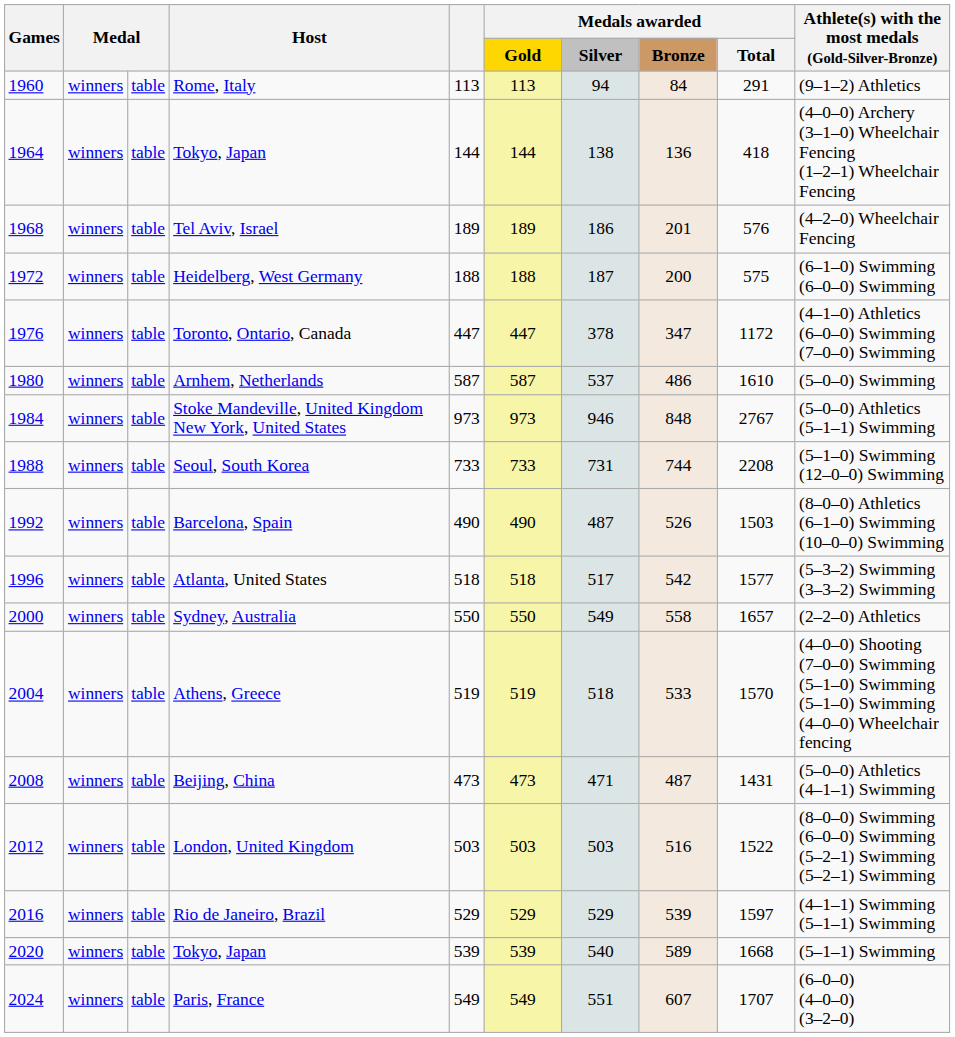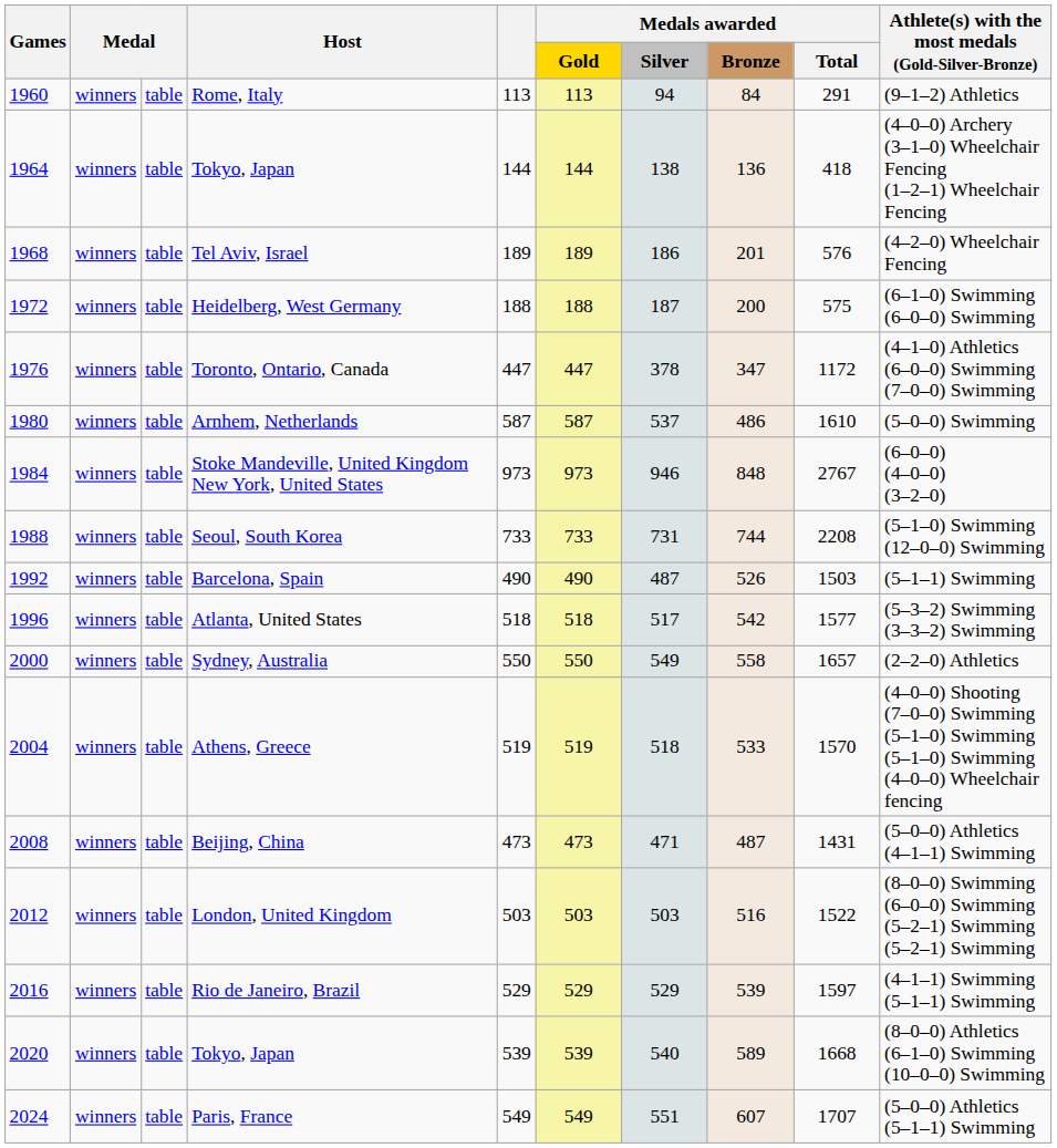 <table class="wikitable">
 <tr>
 <th rowspan=2>Games</th>
 <th rowspan=2 colspan=2>Medal</th>
 <th rowspan=2 width=250px>Host</th>
 <th rowspan=2></th>
 <th colspan=4>Medals awarded</th>
 <th rowspan=2>Athlete(s) with the most medals <br> <small>(Gold-Silver-Bronze)</small></th>
 </tr>
 <tr>
 <th style="background:gold; width:4em;">Gold</th>
 <th style="background:silver; width:4em;">Silver</th>
 <th style="background:#cc9966; width:4em;">Bronze</th>
 <th style="width:4em;">Total</th>
 </tr>
 <tr>
 <td><a href='#'>1960</a></td>
 <td><a href='#'>winners</a></td>
 <td><a href='#'>table</a></td>
 <td> <a href='#'>Rome</a>, <a href='#'>Italy</a></td>
 <td align=center>113</td>
 <td align=center bgcolor="#F7F6A8">113</td>
 <td align=center bgcolor="#DCE5E5">94</td>
 <td align=center bgcolor="#F3E9DF">84</td>
 <td align=center>291</td>
 <td> (9–1–2) Athletics</td>
 </tr>
 <tr>
 <td><a href='#'>1964</a></td>
 <td><a href='#'>winners</a></td>
 <td><a href='#'>table</a></td>
 <td> <a href='#'>Tokyo</a>, <a href='#'>Japan</a></td>
 <td align=center>144</td>
 <td align=center bgcolor="#F7F6A8">144</td>
 <td align=center bgcolor="#DCE5E5">138</td>
 <td align=center bgcolor="#F3E9DF">136</td>
 <td align=center>418</td>
 <td> (4–0–0) Archery<br> (3–1–0) Wheelchair Fencing<br> (1–2–1) Wheelchair Fencing</td>
 </tr>
 <tr>
 <td><a href='#'>1968</a></td>
 <td><a href='#'>winners</a></td>
 <td><a href='#'>table</a></td>
 <td> <a href='#'>Tel Aviv</a>, <a href='#'>Israel</a></td>
 <td align=center>189</td>
 <td align=center bgcolor="#F7F6A8">189</td>
 <td align=center bgcolor="#DCE5E5">186</td>
 <td align=center bgcolor="#F3E9DF">201</td>
 <td align=center>576</td>
 <td> (4–2–0) Wheelchair Fencing</td>
 </tr>
 <tr>
 <td><a href='#'>1972</a></td>
 <td><a href='#'>winners</a></td>
 <td><a href='#'>table</a></td>
 <td> <a href='#'>Heidelberg</a>, <a href='#'>West Germany</a></td>
 <td align=center>188</td>
 <td align=center bgcolor="#F7F6A8">188</td>
 <td align=center bgcolor="#DCE5E5">187</td>
 <td align=center bgcolor="#F3E9DF">200</td>
 <td align=center>575</td>
 <td> (6–1–0) Swimming<br> (6–0–0) Swimming</td>
 </tr>
 <tr>
 <td><a href='#'>1976</a></td>
 <td><a href='#'>winners</a></td>
 <td><a href='#'>table</a></td>
 <td> <a href='#'>Toronto</a>, <a href='#'>Ontario</a>, Canada</td>
 <td align=center>447</td>
 <td align=center bgcolor="#F7F6A8">447</td>
 <td align=center bgcolor="#DCE5E5">378</td>
 <td align=center bgcolor="#F3E9DF">347</td>
 <td align=center>1172</td>
 <td> (4–1–0) Athletics<br> (6–0–0) Swimming<br> (7–0–0) Swimming</td>
 </tr>
 <tr>
 <td><a href='#'>1980</a></td>
 <td><a href='#'>winners</a></td>
 <td><a href='#'>table</a></td>
 <td> <a href='#'>Arnhem</a>, <a href='#'>Netherlands</a></td>
 <td align=center>587</td>
 <td align=center bgcolor="#F7F6A8">587</td>
 <td align=center bgcolor="#DCE5E5">537</td>
 <td align=center bgcolor="#F3E9DF">486</td>
 <td align=center>1610</td>
 <td> (5–0–0) Swimming</td>
 </tr>
 <tr>
 <td><a href='#'>1984</a></td>
 <td><a href='#'>winners</a></td>
 <td><a href='#'>table</a></td>
 <td> <a href='#'>Stoke Mandeville</a>, <a href='#'>United Kingdom</a><br> <a href='#'>New York</a>, <a href='#'>United States</a></td>
 <td align=center>973</td>
 <td align=center bgcolor="#F7F6A8">973</td>
 <td align=center bgcolor="#DCE5E5">946</td>
 <td align=center bgcolor="#F3E9DF">848</td>
 <td align=center>2767</td>
-<td> (5–0–0) Athletics<br> (5–1–1) Swimming</td>
+<td> (6–0–0)<br> (4–0–0)<br> (3–2–0)</td>
 </tr>
 <tr>
 <td><a href='#'>1988</a></td>
 <td><a href='#'>winners</a></td>
 <td><a href='#'>table</a></td>
 <td> <a href='#'>Seoul</a>, <a href='#'>South Korea</a></td>
 <td align=center>733</td>
 <td align=center bgcolor="#F7F6A8">733</td>
 <td align=center bgcolor="#DCE5E5">731</td>
 <td align=center bgcolor="#F3E9DF">744</td>
 <td align=center>2208</td>
 <td> (5–1–0) Swimming<br> (12–0–0) Swimming</td>
 </tr>
 <tr>
 <td><a href='#'>1992</a></td>
 <td><a href='#'>winners</a></td>
 <td><a href='#'>table</a></td>
 <td> <a href='#'>Barcelona</a>, <a href='#'>Spain</a></td>
 <td align=center>490</td>
 <td align=center bgcolor="#F7F6A8">490</td>
 <td align=center bgcolor="#DCE5E5">487</td>
 <td align=center bgcolor="#F3E9DF">526</td>
 <td align=center>1503</td>
-<td> (8–0–0) Athletics<br> (6–1–0) Swimming<br> (10–0–0) Swimming</td>
+<td> (5–1–1) Swimming</td>
 </tr>
 <tr>
 <td><a href='#'>1996</a></td>
 <td><a href='#'>winners</a></td>
 <td><a href='#'>table</a></td>
 <td> <a href='#'>Atlanta</a>, United States</td>
 <td align=center>518</td>
 <td align=center bgcolor="#F7F6A8">518</td>
 <td align=center bgcolor="#DCE5E5">517</td>
 <td align=center bgcolor="#F3E9DF">542</td>
 <td align=center>1577</td>
 <td> (5–3–2) Swimming<br> (3–3–2) Swimming</td>
 </tr>
 <tr>
 <td><a href='#'>2000</a></td>
 <td><a href='#'>winners</a></td>
 <td><a href='#'>table</a></td>
 <td> <a href='#'>Sydney</a>, <a href='#'>Australia</a></td>
 <td align=center>550</td>
 <td align=center bgcolor="#F7F6A8">550</td>
 <td align=center bgcolor="#DCE5E5">549</td>
 <td align=center bgcolor="#F3E9DF">558</td>
 <td align=center>1657</td>
 <td> (2–2–0) Athletics</td>
 </tr>
 <tr>
 <td><a href='#'>2004</a></td>
 <td><a href='#'>winners</a></td>
 <td><a href='#'>table</a></td>
 <td> <a href='#'>Athens</a>, <a href='#'>Greece</a></td>
 <td align=center>519</td>
 <td align=center bgcolor="#F7F6A8">519</td>
 <td align=center bgcolor="#DCE5E5">518</td>
 <td align=center bgcolor="#F3E9DF">533</td>
 <td align=center>1570</td>
 <td> (4–0–0) Shooting<br> (7–0–0) Swimming<br> (5–1–0) Swimming<br> (5–1–0) Swimming<br> (4–0–0) Wheelchair fencing</td>
 </tr>
 <tr>
 <td><a href='#'>2008</a></td>
 <td><a href='#'>winners</a></td>
 <td><a href='#'>table</a></td>
 <td> <a href='#'>Beijing</a>, <a href='#'>China</a></td>
 <td align=center>473</td>
 <td align=center bgcolor="#F7F6A8">473</td>
 <td align=center bgcolor="#DCE5E5">471</td>
 <td align=center bgcolor="#F3E9DF">487</td>
 <td align=center>1431</td>
 <td> (5–0–0) Athletics<br> (4–1–1) Swimming</td>
 </tr>
 <tr>
 <td><a href='#'>2012</a></td>
 <td><a href='#'>winners</a></td>
 <td><a href='#'>table</a></td>
 <td> <a href='#'>London</a>, <a href='#'>United Kingdom</a></td>
 <td align=center>503</td>
 <td align=center bgcolor="#F7F6A8">503</td>
 <td align=center bgcolor="#DCE5E5">503</td>
 <td align=center bgcolor="#F3E9DF">516</td>
 <td align=center>1522</td>
 <td> (8–0–0) Swimming <br> (6–0–0) Swimming<br> (5–2–1) Swimming<br> (5–2–1) Swimming</td>
 </tr>
 <tr>
 <td><a href='#'>2016</a></td>
 <td><a href='#'>winners</a></td>
 <td><a href='#'>table</a></td>
 <td> <a href='#'>Rio de Janeiro</a>, <a href='#'>Brazil</a></td>
 <td align=center>529</td>
 <td align=center bgcolor="#F7F6A8">529</td>
 <td align=center bgcolor="#DCE5E5">529</td>
 <td align=center bgcolor="#F3E9DF">539</td>
 <td align=center>1597</td>
 <td> (4–1–1) Swimming<br> (5–1–1) Swimming</td>
 </tr>
 <tr>
 <td><a href='#'>2020</a></td>
 <td><a href='#'>winners</a></td>
 <td><a href='#'>table</a></td>
 <td> <a href='#'>Tokyo</a>, <a href='#'>Japan</a></td>
 <td align=center>539</td>
 <td align=center bgcolor="#F7F6A8">539</td>
 <td align=center bgcolor="#DCE5E5">540</td>
 <td align=center bgcolor="#F3E9DF">589</td>
 <td align=center>1668</td>
-<td> (5–1–1) Swimming</td>
+<td> (8–0–0) Athletics<br> (6–1–0) Swimming<br> (10–0–0) Swimming</td>
 </tr>
 <tr>
 <td><a href='#'>2024</a></td>
 <td><a href='#'>winners</a></td>
 <td><a href='#'>table</a></td>
 <td> <a href='#'>Paris</a>, <a href='#'>France</a></td>
 <td align=center>549</td>
 <td align=center bgcolor="#F7F6A8">549</td>
 <td align=center bgcolor="#DCE5E5">551</td>
 <td align=center bgcolor="#F3E9DF">607</td>
 <td align=center>1707</td>
-<td> (6–0–0)<br> (4–0–0)<br> (3–2–0)</td>
+<td> (5–0–0) Athletics<br> (5–1–1) Swimming</td>
 </tr>
 </table>
